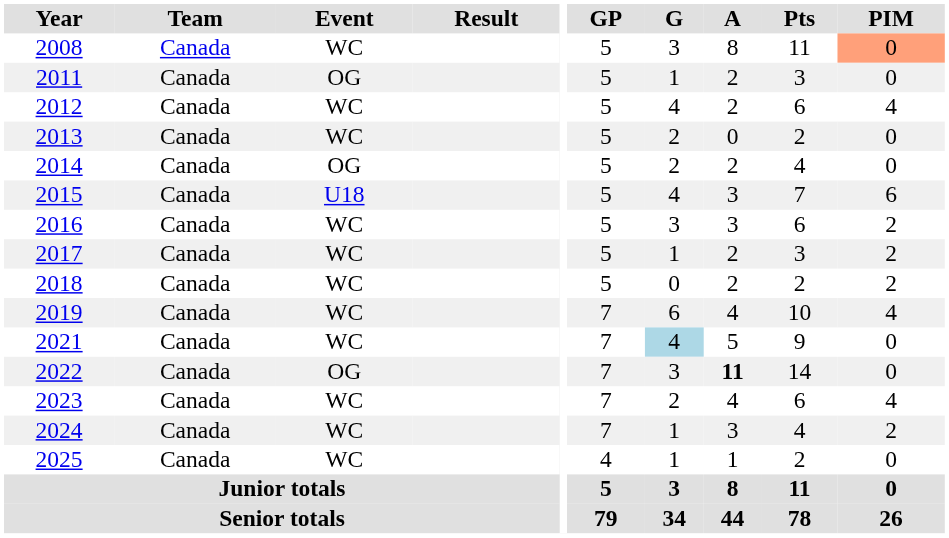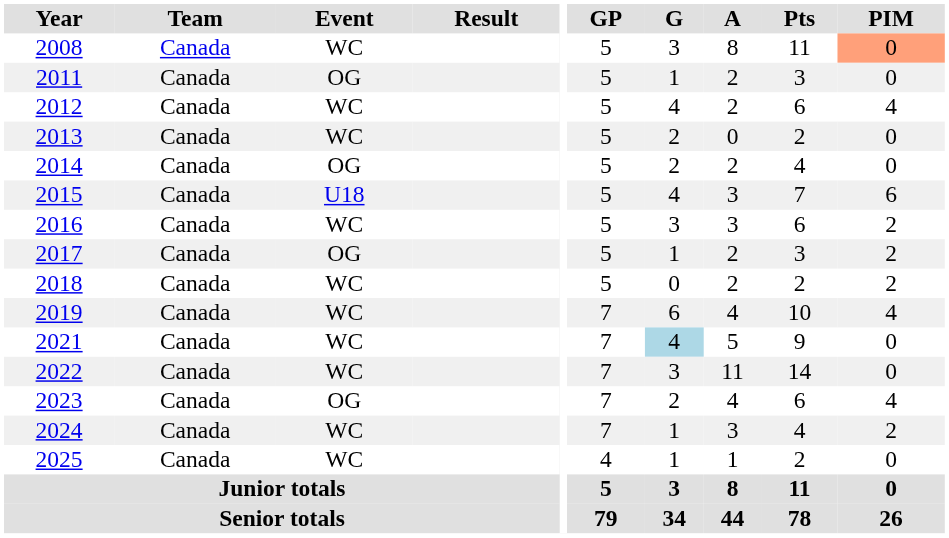 <table border="0" cellpadding="1" cellspacing="0" ID="Table3" style="text-align:center; width:40em">
 <tr ALIGN="center" bgcolor="#e0e0e0">
 <th>Year</th>
 <th>Team</th>
 <th>Event</th>
 <th>Result</th>
 <th rowspan="99" bgcolor="#ffffff"></th>
 <th>GP</th>
 <th>G</th>
 <th>A</th>
 <th>Pts</th>
 <th>PIM</th>
 </tr>
 <tr ALIGN="center">
 <td><a href='#'>2008</a></td>
 <td><a href='#'>Canada</a></td>
 <td>WC</td>
 <td></td>
 <td>5</td>
 <td>3</td>
 <td>8</td>
 <td>11</td>
 <td style="background: lightsalmon;">0</td>
 </tr>
 <tr ALIGN="center" bgcolor="#f0f0f0">
 <td><a href='#'>2011</a></td>
 <td>Canada</td>
 <td>OG</td>
 <td></td>
 <td>5</td>
 <td>1</td>
 <td>2</td>
 <td>3</td>
 <td>0</td>
 </tr>
 <tr ALIGN="center">
 <td><a href='#'>2012</a></td>
 <td>Canada</td>
 <td>WC</td>
 <td></td>
 <td>5</td>
 <td>4</td>
 <td>2</td>
 <td>6</td>
 <td>4</td>
 </tr>
 <tr ALIGN="center" bgcolor="#f0f0f0">
 <td><a href='#'>2013</a></td>
 <td>Canada</td>
 <td>WC</td>
 <td></td>
 <td>5</td>
 <td>2</td>
 <td>0</td>
 <td>2</td>
 <td>0</td>
 </tr>
 <tr ALIGN="center">
 <td><a href='#'>2014</a></td>
 <td>Canada</td>
 <td>OG</td>
 <td></td>
 <td>5</td>
 <td>2</td>
 <td>2</td>
 <td>4</td>
 <td>0</td>
 </tr>
 <tr ALIGN="center" bgcolor="#f0f0f0">
 <td><a href='#'>2015</a></td>
 <td>Canada</td>
 <td><a href='#'>U18</a></td>
 <td></td>
 <td>5</td>
 <td>4</td>
 <td>3</td>
 <td>7</td>
 <td>6</td>
 </tr>
 <tr ALIGN="center">
 <td><a href='#'>2016</a></td>
 <td>Canada</td>
 <td>WC</td>
 <td></td>
 <td>5</td>
 <td>3</td>
 <td>3</td>
 <td>6</td>
 <td>2</td>
 </tr>
 <tr ALIGN="center" bgcolor="#f0f0f0">
 <td><a href='#'>2017</a></td>
 <td>Canada</td>
-<td>WC</td>
+<td>OG</td>
 <td></td>
 <td>5</td>
 <td>1</td>
 <td>2</td>
 <td>3</td>
 <td>2</td>
 </tr>
 <tr ALIGN="center">
 <td><a href='#'>2018</a></td>
 <td>Canada</td>
 <td>WC</td>
 <td></td>
 <td>5</td>
 <td>0</td>
 <td>2</td>
 <td>2</td>
 <td>2</td>
 </tr>
 <tr ALIGN="center" bgcolor="#f0f0f0">
 <td><a href='#'>2019</a></td>
 <td>Canada</td>
 <td>WC</td>
 <td></td>
 <td>7</td>
 <td>6</td>
 <td>4</td>
 <td>10</td>
 <td>4</td>
 </tr>
 <tr ALIGN="center">
 <td><a href='#'>2021</a></td>
 <td>Canada</td>
 <td>WC</td>
 <td></td>
 <td>7</td>
 <td style="background: lightblue;">4</td>
 <td>5</td>
 <td>9</td>
 <td>0</td>
 </tr>
 <tr ALIGN="center" bgcolor="#f0f0f0">
 <td><a href='#'>2022</a></td>
 <td>Canada</td>
-<td>OG</td>
+<td>WC</td>
 <td></td>
 <td>7</td>
 <td>3</td>
-<td><strong>11</strong></td>
+<td>11</td>
 <td>14</td>
 <td>0</td>
 </tr>
 <tr ALIGN="center">
 <td><a href='#'>2023</a></td>
 <td>Canada</td>
-<td>WC</td>
+<td>OG</td>
 <td></td>
 <td>7</td>
 <td>2</td>
 <td>4</td>
 <td>6</td>
 <td>4</td>
 </tr>
 <tr ALIGN="center" bgcolor="#f0f0f0">
 <td><a href='#'>2024</a></td>
 <td>Canada</td>
 <td>WC</td>
 <td></td>
 <td>7</td>
 <td>1</td>
 <td>3</td>
 <td>4</td>
 <td>2</td>
 </tr>
 <tr>
 <td><a href='#'>2025</a></td>
 <td>Canada</td>
 <td>WC</td>
 <td></td>
 <td>4</td>
 <td>1</td>
 <td>1</td>
 <td>2</td>
 <td>0</td>
 </tr>
 <tr bgcolor="#e0e0e0">
 <th colspan="4">Junior totals</th>
 <th>5</th>
 <th>3</th>
 <th>8</th>
 <th>11</th>
 <th>0</th>
 </tr>
 <tr bgcolor="#e0e0e0">
 <th colspan="4">Senior totals</th>
 <th>79</th>
 <th>34</th>
 <th>44</th>
 <th>78</th>
 <th>26</th>
 </tr>
 </table>
